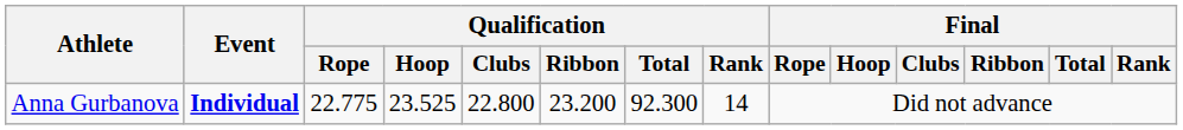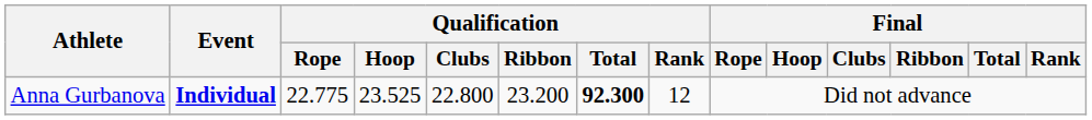 <table class=wikitable style="font-size:90%">
 <tr>
 <th rowspan=2>Athlete</th>
 <th rowspan=2>Event</th>
 <th colspan=6>Qualification</th>
 <th colspan=6>Final</th>
 </tr>
 <tr style="font-size:95%">
 <th>Rope</th>
 <th>Hoop</th>
 <th>Clubs</th>
 <th>Ribbon</th>
 <th>Total</th>
 <th>Rank</th>
 <th>Rope</th>
 <th>Hoop</th>
 <th>Clubs</th>
 <th>Ribbon</th>
 <th>Total</th>
 <th>Rank</th>
 </tr>
 <tr align=center>
 <td align=left><a href='#'>Anna Gurbanova</a></td>
 <td align=left><strong><a href='#'>Individual</a></strong></td>
 <td>22.775</td>
 <td>23.525</td>
 <td>22.800</td>
 <td>23.200</td>
-<td>92.300</td>
-<td>14</td>
+<td><strong>92.300</strong></td>
+<td>12</td>
 <td colspan=6>Did not advance</td>
 </tr>
 </table>
